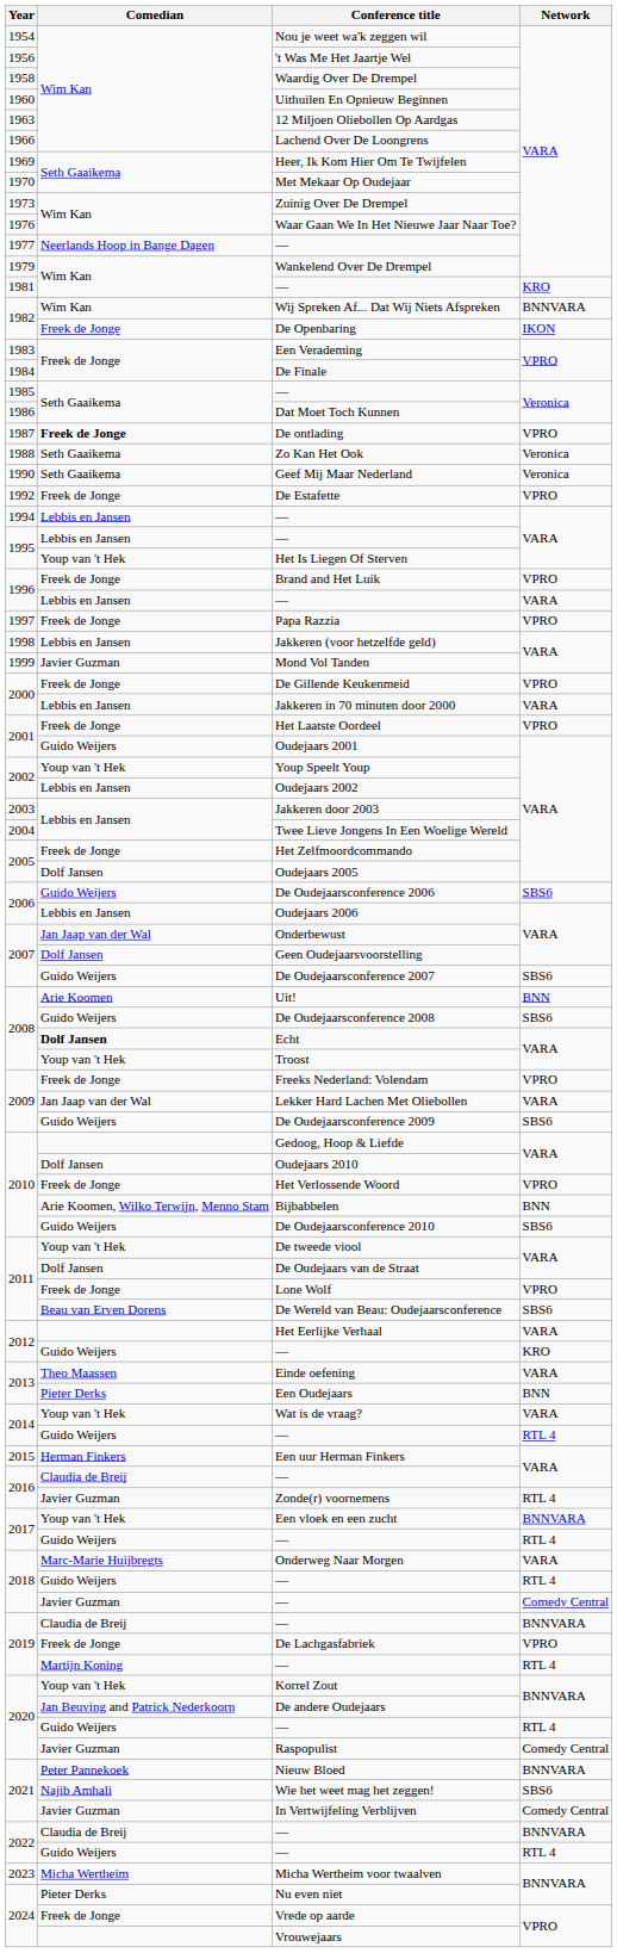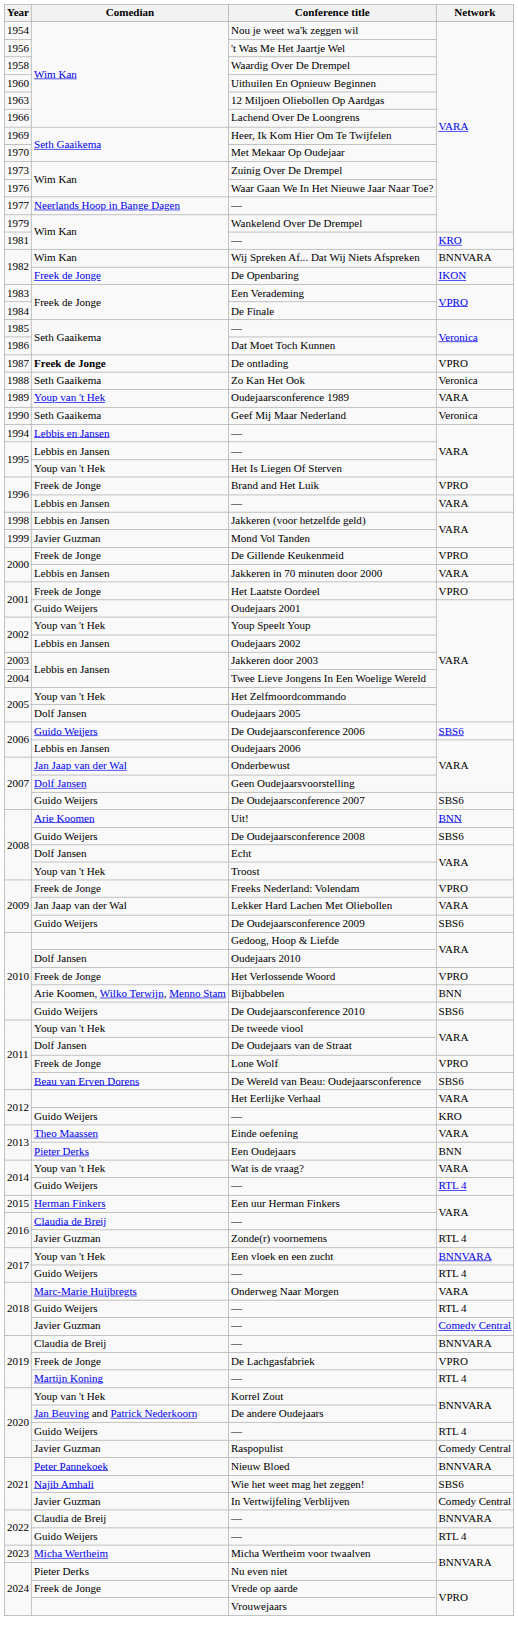 <table class="wikitable">
 <tr>
 <th>Year</th>
 <th>Comedian</th>
 <th>Conference title</th>
 <th>Network</th>
 </tr>
 <tr>
 <td>1954</td>
 <td rowspan="6"><a href='#'>Wim Kan</a></td>
 <td>Nou je weet wa'k zeggen wil</td>
 <td rowspan="12"><a href='#'>VARA</a></td>
 </tr>
 <tr>
 <td>1956</td>
 <td>'t Was Me Het Jaartje Wel</td>
 </tr>
 <tr>
 <td>1958</td>
 <td>Waardig Over De Drempel</td>
 </tr>
 <tr>
 <td>1960</td>
 <td>Uithuilen En Opnieuw Beginnen</td>
 </tr>
 <tr>
 <td>1963</td>
 <td>12 Miljoen Oliebollen Op Aardgas</td>
 </tr>
 <tr>
 <td>1966</td>
 <td>Lachend Over De Loongrens</td>
 </tr>
 <tr>
 <td>1969</td>
 <td rowspan="2"><a href='#'>Seth Gaaikema</a></td>
 <td>Heer, Ik Kom Hier Om Te Twijfelen</td>
 </tr>
 <tr>
 <td>1970</td>
 <td>Met Mekaar Op Oudejaar</td>
 </tr>
 <tr>
 <td>1973</td>
 <td rowspan="2">Wim Kan</td>
 <td>Zuinig Over De Drempel</td>
 </tr>
 <tr>
 <td>1976</td>
 <td>Waar Gaan We In Het Nieuwe Jaar Naar Toe?</td>
 </tr>
 <tr>
 <td>1977</td>
 <td><a href='#'>Neerlands Hoop in Bange Dagen</a></td>
 <td>—</td>
 </tr>
 <tr>
 <td>1979</td>
 <td rowspan="2">Wim Kan</td>
 <td>Wankelend Over De Drempel</td>
 </tr>
 <tr>
 <td>1981</td>
 <td>—</td>
 <td><a href='#'>KRO</a></td>
 </tr>
 <tr>
 <td rowspan="2">1982</td>
 <td>Wim Kan</td>
 <td>Wij Spreken Af... Dat Wij Niets Afspreken</td>
 <td>BNNVARA</td>
 </tr>
 <tr>
 <td><a href='#'>Freek de Jonge</a></td>
 <td>De Openbaring</td>
 <td><a href='#'>IKON</a></td>
 </tr>
 <tr>
 <td>1983</td>
 <td rowspan="2">Freek de Jonge</td>
 <td>Een Verademing</td>
 <td rowspan="2"><a href='#'>VPRO</a></td>
 </tr>
 <tr>
 <td>1984</td>
 <td>De Finale</td>
 </tr>
 <tr>
 <td>1985</td>
 <td rowspan="2">Seth Gaaikema</td>
 <td>—</td>
 <td rowspan="2"><a href='#'>Veronica</a></td>
 </tr>
 <tr>
 <td>1986</td>
 <td>Dat Moet Toch Kunnen</td>
 </tr>
 <tr>
 <td>1987</td>
 <td><strong>Freek de Jonge</strong></td>
 <td>De ontlading</td>
 <td>VPRO</td>
 </tr>
 <tr>
 <td>1988</td>
 <td>Seth Gaaikema</td>
 <td>Zo Kan Het Ook</td>
 <td>Veronica</td>
 </tr>
 <tr>
+<td>1989</td>
+<td><a href='#'>Youp van 't Hek</a></td>
+<td>Oudejaarsconference 1989</td>
+<td>VARA</td>
+</tr>
+<tr>
 <td>1990</td>
 <td>Seth Gaaikema</td>
 <td>Geef Mij Maar Nederland</td>
 <td>Veronica</td>
-</tr>
-<tr>
-<td>1992</td>
-<td>Freek de Jonge</td>
-<td>De Estafette</td>
-<td>VPRO</td>
 </tr>
 <tr>
 <td>1994</td>
 <td><a href='#'>Lebbis en Jansen</a></td>
 <td>—</td>
 <td rowspan="3">VARA</td>
 </tr>
 <tr>
 <td rowspan="2">1995</td>
 <td>Lebbis en Jansen</td>
 <td>—</td>
 </tr>
 <tr>
 <td>Youp van 't Hek</td>
 <td>Het Is Liegen Of Sterven</td>
 </tr>
 <tr>
 <td rowspan="2">1996</td>
 <td>Freek de Jonge</td>
 <td>Brand and Het Luik</td>
 <td>VPRO</td>
 </tr>
 <tr>
 <td>Lebbis en Jansen</td>
 <td>—</td>
 <td>VARA</td>
-</tr>
-<tr>
-<td>1997</td>
-<td>Freek de Jonge</td>
-<td>Papa Razzia</td>
-<td>VPRO</td>
 </tr>
 <tr>
 <td>1998</td>
 <td>Lebbis en Jansen</td>
 <td>Jakkeren (voor hetzelfde geld)</td>
 <td rowspan="2">VARA</td>
 </tr>
 <tr>
 <td>1999</td>
 <td>Javier Guzman</td>
 <td>Mond Vol Tanden</td>
 </tr>
 <tr>
 <td rowspan="2">2000</td>
 <td>Freek de Jonge</td>
 <td>De Gillende Keukenmeid</td>
 <td>VPRO</td>
 </tr>
 <tr>
 <td>Lebbis en Jansen</td>
 <td>Jakkeren in 70 minuten door 2000</td>
 <td>VARA</td>
 </tr>
 <tr>
 <td rowspan="2">2001</td>
 <td>Freek de Jonge</td>
 <td>Het Laatste Oordeel</td>
 <td>VPRO</td>
 </tr>
 <tr>
 <td>Guido Weijers</td>
 <td>Oudejaars 2001</td>
 <td rowspan="7">VARA</td>
 </tr>
 <tr>
 <td rowspan="2">2002</td>
 <td>Youp van 't Hek</td>
 <td>Youp Speelt Youp</td>
 </tr>
 <tr>
 <td>Lebbis en Jansen</td>
 <td>Oudejaars 2002</td>
 </tr>
 <tr>
 <td>2003</td>
 <td rowspan="2">Lebbis en Jansen</td>
 <td>Jakkeren door 2003</td>
 </tr>
 <tr>
 <td>2004</td>
 <td>Twee Lieve Jongens In Een Woelige Wereld</td>
 </tr>
 <tr>
 <td rowspan="2">2005</td>
-<td>Freek de Jonge</td>
+<td>Youp van 't Hek</td>
 <td>Het Zelfmoordcommando</td>
 </tr>
 <tr>
 <td>Dolf Jansen</td>
 <td>Oudejaars 2005</td>
 </tr>
 <tr>
 <td rowspan="2">2006</td>
 <td><a href='#'>Guido Weijers</a></td>
 <td>De Oudejaarsconference 2006</td>
 <td><a href='#'>SBS6</a></td>
 </tr>
 <tr>
 <td>Lebbis en Jansen</td>
 <td>Oudejaars 2006</td>
 <td rowspan="3">VARA</td>
 </tr>
 <tr>
 <td rowspan="3">2007</td>
 <td><a href='#'>Jan Jaap van der Wal</a></td>
 <td>Onderbewust</td>
 </tr>
 <tr>
 <td><a href='#'>Dolf Jansen</a></td>
 <td>Geen Oudejaarsvoorstelling</td>
 </tr>
 <tr>
 <td>Guido Weijers</td>
 <td>De Oudejaarsconference 2007</td>
 <td>SBS6</td>
 </tr>
 <tr>
 <td rowspan="4">2008</td>
 <td><a href='#'>Arie Koomen</a></td>
 <td>Uit!</td>
 <td><a href='#'>BNN</a></td>
 </tr>
 <tr>
 <td>Guido Weijers</td>
 <td>De Oudejaarsconference 2008</td>
 <td>SBS6</td>
 </tr>
 <tr>
-<td><strong>Dolf Jansen</strong></td>
+<td>Dolf Jansen</td>
 <td>Echt</td>
 <td rowspan="2">VARA</td>
 </tr>
 <tr>
 <td>Youp van 't Hek</td>
 <td>Troost</td>
 </tr>
 <tr>
 <td rowspan="3">2009</td>
 <td>Freek de Jonge</td>
 <td>Freeks Nederland: Volendam</td>
 <td>VPRO</td>
 </tr>
 <tr>
 <td>Jan Jaap van der Wal</td>
 <td>Lekker Hard Lachen Met Oliebollen</td>
 <td>VARA</td>
 </tr>
 <tr>
 <td>Guido Weijers</td>
 <td>De Oudejaarsconference 2009</td>
 <td>SBS6</td>
 </tr>
 <tr>
 <td rowspan="5">2010</td>
 <td></td>
 <td>Gedoog, Hoop & Liefde</td>
 <td rowspan="2">VARA</td>
 </tr>
 <tr>
 <td>Dolf Jansen</td>
 <td>Oudejaars 2010</td>
 </tr>
 <tr>
 <td>Freek de Jonge</td>
 <td>Het Verlossende Woord</td>
 <td>VPRO</td>
 </tr>
 <tr>
 <td>Arie Koomen, <a href='#'>Wilko Terwijn</a>, <a href='#'>Menno Stam</a></td>
 <td>Bijbabbelen</td>
 <td>BNN</td>
 </tr>
 <tr>
 <td>Guido Weijers</td>
 <td>De Oudejaarsconference 2010</td>
 <td>SBS6</td>
 </tr>
 <tr>
 <td rowspan="4">2011</td>
 <td>Youp van 't Hek</td>
 <td>De tweede viool</td>
 <td rowspan="2">VARA</td>
 </tr>
 <tr>
 <td>Dolf Jansen</td>
 <td>De Oudejaars van de Straat</td>
 </tr>
 <tr>
 <td>Freek de Jonge</td>
 <td>Lone Wolf</td>
 <td>VPRO</td>
 </tr>
 <tr>
 <td><a href='#'>Beau van Erven Dorens</a></td>
 <td>De Wereld van Beau: Oudejaarsconference</td>
 <td>SBS6</td>
 </tr>
 <tr>
 <td rowspan="2">2012</td>
 <td></td>
 <td>Het Eerlijke Verhaal</td>
 <td>VARA</td>
 </tr>
 <tr>
 <td>Guido Weijers</td>
 <td>—</td>
 <td>KRO</td>
 </tr>
 <tr>
 <td rowspan="2">2013</td>
 <td><a href='#'>Theo Maassen</a></td>
 <td>Einde oefening</td>
 <td>VARA</td>
 </tr>
 <tr>
 <td><a href='#'>Pieter Derks</a></td>
 <td>Een Oudejaars</td>
 <td>BNN</td>
 </tr>
 <tr>
 <td rowspan="2">2014</td>
 <td>Youp van 't Hek</td>
 <td>Wat is de vraag?</td>
 <td>VARA</td>
 </tr>
 <tr>
 <td>Guido Weijers</td>
 <td>—</td>
 <td><a href='#'>RTL 4</a></td>
 </tr>
 <tr>
 <td>2015</td>
 <td><a href='#'>Herman Finkers</a></td>
 <td>Een uur Herman Finkers</td>
 <td rowspan="2">VARA</td>
 </tr>
 <tr>
 <td rowspan="2">2016</td>
 <td><a href='#'>Claudia de Breij</a></td>
 <td>—</td>
 </tr>
 <tr>
 <td>Javier Guzman</td>
 <td>Zonde(r) voornemens</td>
 <td>RTL 4</td>
 </tr>
 <tr>
 <td rowspan="2">2017</td>
 <td>Youp van 't Hek</td>
 <td>Een vloek en een zucht</td>
 <td><a href='#'>BNNVARA</a></td>
 </tr>
 <tr>
 <td>Guido Weijers</td>
 <td>—</td>
 <td>RTL 4</td>
 </tr>
 <tr>
 <td rowspan="3">2018</td>
 <td><a href='#'>Marc-Marie Huijbregts</a></td>
 <td>Onderweg Naar Morgen</td>
 <td>VARA</td>
 </tr>
 <tr>
 <td>Guido Weijers</td>
 <td>—</td>
 <td>RTL 4</td>
 </tr>
 <tr>
 <td>Javier Guzman</td>
 <td>—</td>
 <td><a href='#'>Comedy Central</a></td>
 </tr>
 <tr>
 <td rowspan="3">2019</td>
 <td>Claudia de Breij</td>
 <td>—</td>
 <td>BNNVARA</td>
 </tr>
 <tr>
 <td>Freek de Jonge</td>
 <td>De Lachgasfabriek</td>
 <td>VPRO</td>
 </tr>
 <tr>
 <td><a href='#'>Martijn Koning</a></td>
 <td>—</td>
 <td>RTL 4</td>
 </tr>
 <tr>
 <td rowspan="4">2020</td>
 <td>Youp van 't Hek</td>
 <td>Korrel Zout</td>
 <td rowspan="2">BNNVARA</td>
 </tr>
 <tr>
 <td><a href='#'>Jan Beuving</a> and <a href='#'>Patrick Nederkoorn</a></td>
 <td>De andere Oudejaars</td>
 </tr>
 <tr>
 <td>Guido Weijers</td>
 <td>—</td>
 <td>RTL 4</td>
 </tr>
 <tr>
 <td>Javier Guzman</td>
 <td>Raspopulist</td>
 <td>Comedy Central</td>
 </tr>
 <tr>
 <td rowspan="3">2021</td>
 <td><a href='#'>Peter Pannekoek</a></td>
 <td>Nieuw Bloed</td>
 <td>BNNVARA</td>
 </tr>
 <tr>
 <td><a href='#'>Najib Amhali</a></td>
 <td>Wie het weet mag het zeggen!</td>
 <td>SBS6</td>
 </tr>
 <tr>
 <td>Javier Guzman</td>
 <td>In Vertwijfeling Verblijven</td>
 <td>Comedy Central</td>
 </tr>
 <tr>
 <td rowspan="2">2022</td>
 <td>Claudia de Breij</td>
 <td>—</td>
 <td>BNNVARA</td>
 </tr>
 <tr>
 <td>Guido Weijers</td>
 <td>—</td>
 <td>RTL 4</td>
 </tr>
 <tr>
 <td>2023</td>
 <td><a href='#'>Micha Wertheim</a></td>
 <td>Micha Wertheim voor twaalven</td>
 <td rowspan="2">BNNVARA</td>
 </tr>
 <tr>
 <td rowspan="3">2024</td>
 <td>Pieter Derks</td>
 <td>Nu even niet</td>
 </tr>
 <tr>
 <td>Freek de Jonge</td>
 <td>Vrede op aarde</td>
 <td rowspan="2">VPRO</td>
 </tr>
 <tr>
 <td></td>
 <td>Vrouwejaars</td>
 </tr>
 </table>
